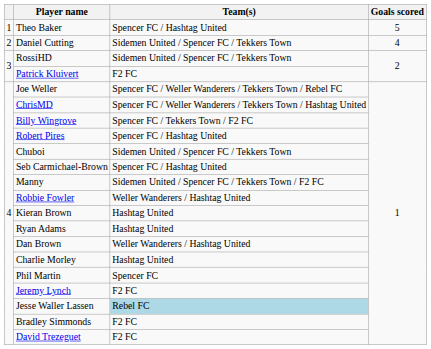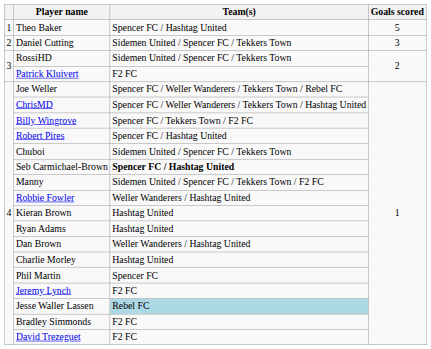 <table class="wikitable sortable">
 <tr>
 <th></th>
 <th>Player name</th>
 <th>Team(s)</th>
 <th>Goals scored</th>
 </tr>
 <tr>
 <td align=center>1</td>
 <td> Theo Baker</td>
 <td>Spencer FC / Hashtag United</td>
 <td align=center>5</td>
 </tr>
 <tr>
 <td align=center>2</td>
 <td> Daniel Cutting</td>
 <td>Sidemen United / Spencer FC / Tekkers Town</td>
-<td align=center>4</td>
+<td align=center>3</td>
 </tr>
 <tr>
 <td rowspan=2 align=center>3</td>
 <td> RossiHD</td>
 <td>Sidemen United / Spencer FC / Tekkers Town</td>
 <td rowspan="2" align="center">2</td>
 </tr>
 <tr>
 <td> <a href='#'>Patrick Kluivert</a></td>
 <td>F2 FC</td>
 </tr>
 <tr>
 <td align="center" rowspan="17">4</td>
 <td> Joe Weller</td>
 <td>Spencer FC / Weller Wanderers / Tekkers Town / Rebel FC</td>
 <td align="center" rowspan="17">1</td>
 </tr>
 <tr>
 <td> <a href='#'>ChrisMD</a></td>
 <td>Spencer FC / Weller Wanderers / Tekkers Town / Hashtag United</td>
 </tr>
 <tr>
 <td> <a href='#'>Billy Wingrove</a></td>
 <td>Spencer FC / Tekkers Town / F2 FC</td>
 </tr>
 <tr>
 <td> <a href='#'>Robert Pires</a></td>
 <td>Spencer FC / Hashtag United</td>
 </tr>
 <tr>
 <td> Chuboi</td>
 <td>Sidemen United / Spencer FC / Tekkers Town</td>
 </tr>
 <tr>
 <td> Seb Carmichael-Brown</td>
-<td>Spencer FC / Hashtag United</td>
+<td><strong>Spencer FC / Hashtag United</strong></td>
 </tr>
 <tr>
 <td> Manny</td>
 <td>Sidemen United / Spencer FC / Tekkers Town / F2 FC</td>
 </tr>
 <tr>
 <td> <a href='#'>Robbie Fowler</a></td>
 <td>Weller Wanderers / Hashtag United</td>
 </tr>
 <tr>
 <td> Kieran Brown</td>
 <td>Hashtag United</td>
 </tr>
 <tr>
 <td> Ryan Adams</td>
 <td>Hashtag United</td>
 </tr>
 <tr>
 <td> Dan Brown</td>
 <td>Weller Wanderers / Hashtag United</td>
 </tr>
 <tr>
 <td> Charlie Morley</td>
 <td>Hashtag United</td>
 </tr>
 <tr>
 <td> Phil Martin</td>
 <td>Spencer FC</td>
 </tr>
 <tr>
 <td> <a href='#'>Jeremy Lynch</a></td>
 <td>F2 FC</td>
 </tr>
 <tr>
 <td> Jesse Waller Lassen</td>
 <td style="background: lightblue;">Rebel FC</td>
 </tr>
 <tr>
 <td> Bradley Simmonds</td>
 <td>F2 FC</td>
 </tr>
 <tr>
 <td> <a href='#'>David Trezeguet</a></td>
 <td>F2 FC</td>
 </tr>
 </table>
